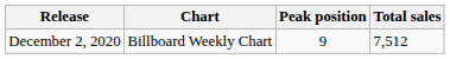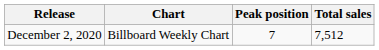 <table class="wikitable">
 <tr>
 <th>Release</th>
 <th>Chart</th>
 <th>Peak position</th>
 <th>Total sales</th>
 </tr>
 <tr>
 <td rowspan="3">December 2, 2020</td>
 <td>Billboard Weekly Chart</td>
-<td align="center">9</td>
+<td align="center">7</td>
 <td>7,512</td>
 </tr>
 </table>
